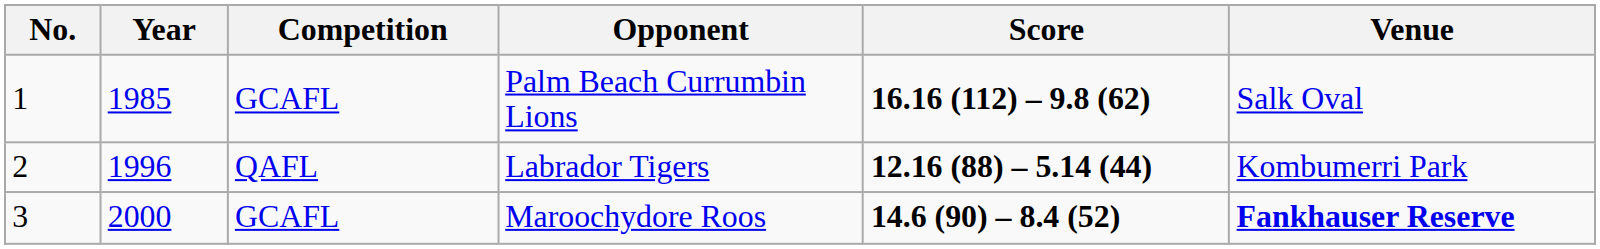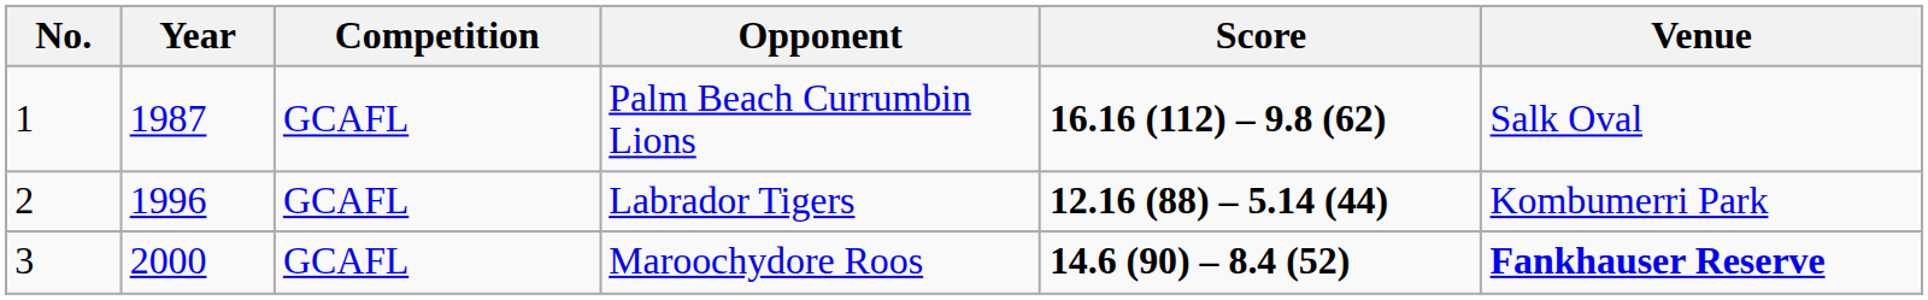 <table class="wikitable sortable" width=800px>
 <tr>
 <th width=6%>No.</th>
 <th width=8%>Year</th>
 <th width=17%>Competition</th>
 <th width=23%>Opponent</th>
 <th width=23%>Score</th>
 <th width=23%>Venue</th>
 </tr>
 <tr>
 <td>1</td>
-<td><a href='#'>1985</a></td>
+<td><a href='#'>1987</a></td>
 <td><a href='#'>GCAFL</a></td>
 <td><a href='#'>Palm Beach Currumbin Lions</a></td>
 <td><strong>16.16 (112) – 9.8 (62)</strong></td>
 <td><a href='#'>Salk Oval</a></td>
 </tr>
 <tr>
 <td>2</td>
 <td><a href='#'>1996</a></td>
-<td><a href='#'>QAFL</a></td>
+<td><a href='#'>GCAFL</a></td>
 <td><a href='#'>Labrador Tigers</a></td>
 <td><strong>12.16 (88) – 5.14 (44)</strong></td>
 <td><a href='#'>Kombumerri Park</a></td>
 </tr>
 <tr>
 <td>3</td>
 <td><a href='#'>2000</a></td>
 <td><a href='#'>GCAFL</a></td>
 <td><a href='#'>Maroochydore Roos</a></td>
 <td><strong>14.6 (90) – 	8.4 (52)</strong></td>
 <td><strong><a href='#'>Fankhauser Reserve</a></strong></td>
 </tr>
 </table>
